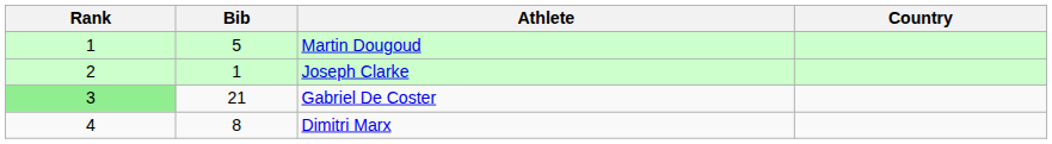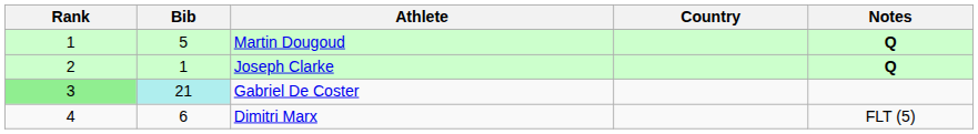 <table class="wikitable" style="text-align:center;width: 50%;">
 <tr>
 <th>Rank</th>
 <th>Bib</th>
 <th>Athlete</th>
 <th>Country</th>
+<th>Notes</th>
 </tr>
 <tr bgcolor=ccffcc>
 <td>1</td>
 <td>5</td>
 <td align=left><a href='#'>Martin Dougoud</a></td>
 <td align=left></td>
+<td><strong>Q</strong></td>
 </tr>
 <tr bgcolor=ccffcc>
 <td>2</td>
 <td>1</td>
 <td align=left><a href='#'>Joseph Clarke</a></td>
 <td align=left></td>
+<td><strong>Q</strong></td>
 </tr>
 <tr>
 <td style="background: lightgreen;">3</td>
-<td>21</td>
+<td style="background: paleturquoise;">21</td>
 <td align=left><a href='#'>Gabriel De Coster</a></td>
 <td align=left></td>
+<td></td>
 </tr>
 <tr>
 <td>4</td>
-<td>8</td>
+<td>6</td>
 <td align=left><a href='#'>Dimitri Marx</a></td>
 <td align=left></td>
+<td>FLT (5)</td>
 </tr>
 </table>
